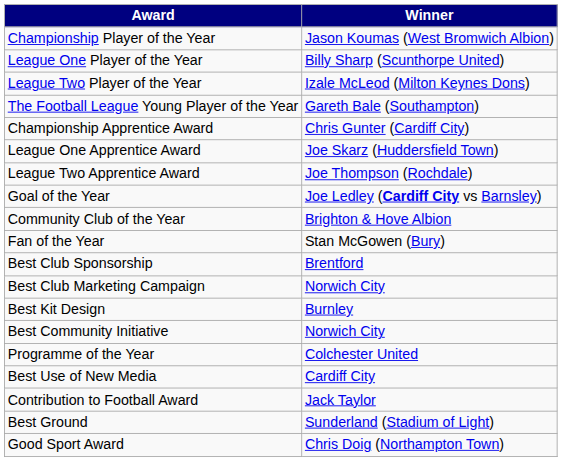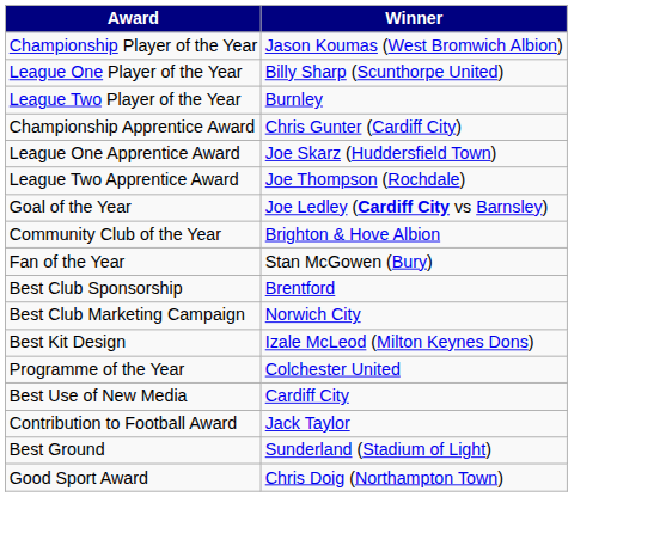 <table class="wikitable">
 <tr>
 <th style="background-color: navy; color: white;">Award</th>
 <th style="background-color: navy; color: white;">Winner</th>
 </tr>
 <tr>
 <td><a href='#'>Championship</a> Player of the Year</td>
 <td><a href='#'>Jason Koumas</a> (<a href='#'>West Bromwich Albion</a>)</td>
 </tr>
 <tr>
 <td><a href='#'>League One</a> Player of the Year</td>
 <td><a href='#'>Billy Sharp</a> (<a href='#'>Scunthorpe United</a>)</td>
 </tr>
 <tr>
 <td><a href='#'>League Two</a> Player of the Year</td>
-<td><a href='#'>Izale McLeod</a> (<a href='#'>Milton Keynes Dons</a>)</td>
-</tr>
-<tr>
-<td><a href='#'>The Football League</a> Young Player of the Year</td>
-<td><a href='#'>Gareth Bale</a> (<a href='#'>Southampton</a>)</td>
+<td><a href='#'>Burnley</a></td>
 </tr>
 <tr>
 <td>Championship Apprentice Award</td>
 <td><a href='#'>Chris Gunter</a> (<a href='#'>Cardiff City</a>)</td>
 </tr>
 <tr>
 <td>League One Apprentice Award</td>
 <td><a href='#'>Joe Skarz</a> (<a href='#'>Huddersfield Town</a>)</td>
 </tr>
 <tr>
 <td>League Two Apprentice Award</td>
 <td><a href='#'>Joe Thompson</a> (<a href='#'>Rochdale</a>)</td>
 </tr>
 <tr>
 <td>Goal of the Year</td>
 <td><a href='#'>Joe Ledley</a> (<strong><a href='#'>Cardiff City</a></strong> vs <a href='#'>Barnsley</a>)</td>
 </tr>
 <tr>
 <td>Community Club of the Year</td>
 <td><a href='#'>Brighton & Hove Albion</a></td>
 </tr>
 <tr>
 <td>Fan of the Year</td>
 <td>Stan McGowen (<a href='#'>Bury</a>)</td>
 </tr>
 <tr>
 <td>Best Club Sponsorship</td>
 <td><a href='#'>Brentford</a></td>
 </tr>
 <tr>
 <td>Best Club Marketing Campaign</td>
 <td><a href='#'>Norwich City</a></td>
 </tr>
 <tr>
 <td>Best Kit Design</td>
-<td><a href='#'>Burnley</a></td>
-</tr>
-<tr>
-<td>Best Community Initiative</td>
-<td><a href='#'>Norwich City</a></td>
+<td><a href='#'>Izale McLeod</a> (<a href='#'>Milton Keynes Dons</a>)</td>
 </tr>
 <tr>
 <td>Programme of the Year</td>
 <td><a href='#'>Colchester United</a></td>
 </tr>
 <tr>
 <td>Best Use of New Media</td>
 <td><a href='#'>Cardiff City</a></td>
 </tr>
 <tr>
 <td>Contribution to Football Award</td>
 <td><a href='#'>Jack Taylor</a></td>
 </tr>
 <tr>
 <td>Best Ground</td>
 <td><a href='#'>Sunderland</a> (<a href='#'>Stadium of Light</a>)</td>
 </tr>
 <tr>
 <td>Good Sport Award</td>
 <td><a href='#'>Chris Doig</a> (<a href='#'>Northampton Town</a>)</td>
 </tr>
 </table>
